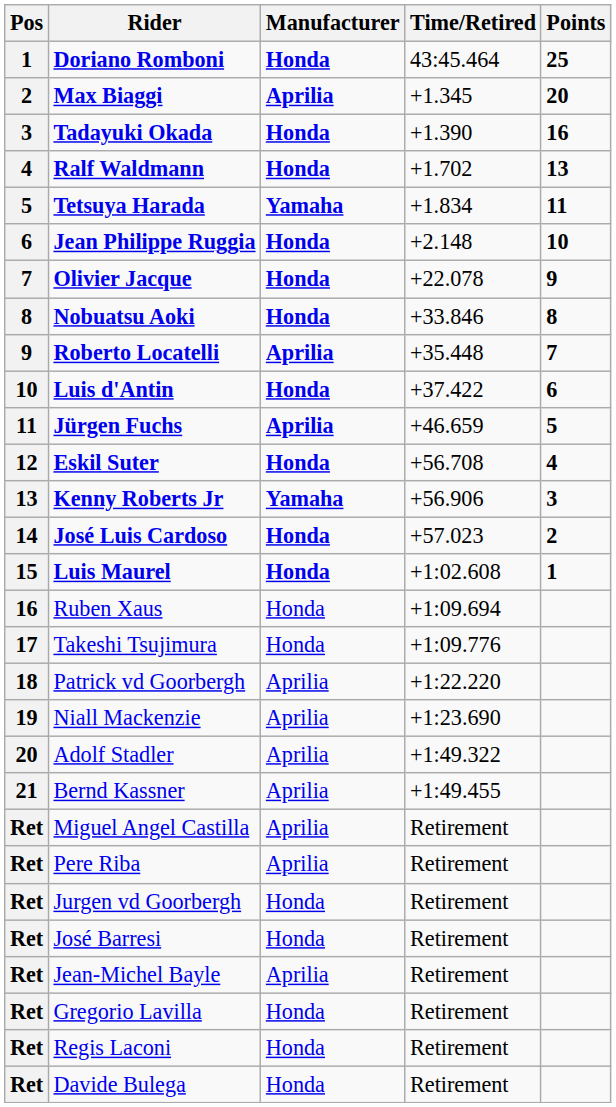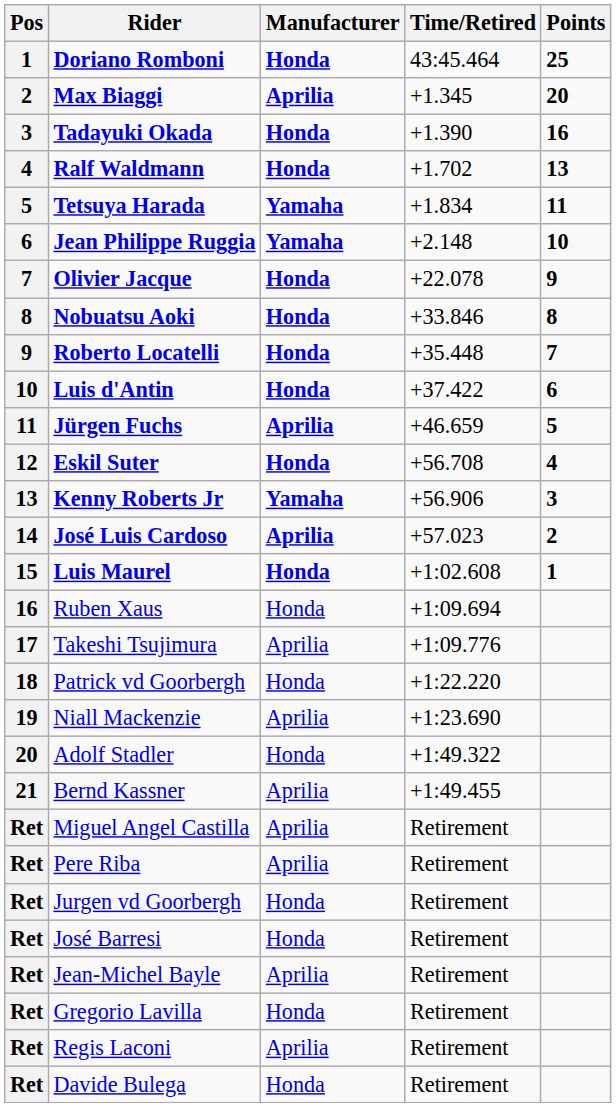 <table class="wikitable" style="font-size: 95%;">
 <tr>
 <th>Pos</th>
 <th>Rider</th>
 <th>Manufacturer</th>
 <th>Time/Retired</th>
 <th>Points</th>
 </tr>
 <tr>
 <th>1</th>
 <td> <strong><a href='#'>Doriano Romboni</a></strong></td>
 <td><strong><a href='#'>Honda</a></strong></td>
 <td>43:45.464</td>
 <td><strong>25</strong></td>
 </tr>
 <tr>
 <th>2</th>
 <td> <strong><a href='#'>Max Biaggi</a></strong></td>
 <td><strong><a href='#'>Aprilia</a></strong></td>
 <td>+1.345</td>
 <td><strong>20</strong></td>
 </tr>
 <tr>
 <th>3</th>
 <td> <strong><a href='#'>Tadayuki Okada</a></strong></td>
 <td><strong><a href='#'>Honda</a></strong></td>
 <td>+1.390</td>
 <td><strong>16</strong></td>
 </tr>
 <tr>
 <th>4</th>
 <td> <strong><a href='#'>Ralf Waldmann</a></strong></td>
 <td><strong><a href='#'>Honda</a></strong></td>
 <td>+1.702</td>
 <td><strong>13</strong></td>
 </tr>
 <tr>
 <th>5</th>
 <td> <strong><a href='#'>Tetsuya Harada</a></strong></td>
 <td><strong><a href='#'>Yamaha</a></strong></td>
 <td>+1.834</td>
 <td><strong>11</strong></td>
 </tr>
 <tr>
 <th>6</th>
 <td> <strong><a href='#'>Jean Philippe Ruggia</a></strong></td>
-<td><strong><a href='#'>Honda</a></strong></td>
+<td><strong><a href='#'>Yamaha</a></strong></td>
 <td>+2.148</td>
 <td><strong>10</strong></td>
 </tr>
 <tr>
 <th>7</th>
 <td> <strong><a href='#'>Olivier Jacque</a></strong></td>
 <td><strong><a href='#'>Honda</a></strong></td>
 <td>+22.078</td>
 <td><strong>9</strong></td>
 </tr>
 <tr>
 <th>8</th>
 <td> <strong><a href='#'>Nobuatsu Aoki</a></strong></td>
 <td><strong><a href='#'>Honda</a></strong></td>
 <td>+33.846</td>
 <td><strong>8</strong></td>
 </tr>
 <tr>
 <th>9</th>
 <td> <strong><a href='#'>Roberto Locatelli</a></strong></td>
-<td><strong><a href='#'>Aprilia</a></strong></td>
+<td><strong><a href='#'>Honda</a></strong></td>
 <td>+35.448</td>
 <td><strong>7</strong></td>
 </tr>
 <tr>
 <th>10</th>
 <td> <strong><a href='#'>Luis d'Antin</a></strong></td>
 <td><strong><a href='#'>Honda</a></strong></td>
 <td>+37.422</td>
 <td><strong>6</strong></td>
 </tr>
 <tr>
 <th>11</th>
 <td> <strong><a href='#'>Jürgen Fuchs</a></strong></td>
 <td><strong><a href='#'>Aprilia</a></strong></td>
 <td>+46.659</td>
 <td><strong>5</strong></td>
 </tr>
 <tr>
 <th>12</th>
 <td> <strong><a href='#'>Eskil Suter</a></strong></td>
 <td><strong><a href='#'>Honda</a></strong></td>
 <td>+56.708</td>
 <td><strong>4</strong></td>
 </tr>
 <tr>
 <th>13</th>
 <td> <strong><a href='#'>Kenny Roberts Jr</a></strong></td>
 <td><strong><a href='#'>Yamaha</a></strong></td>
 <td>+56.906</td>
 <td><strong>3</strong></td>
 </tr>
 <tr>
 <th>14</th>
 <td> <strong><a href='#'>José Luis Cardoso</a></strong></td>
-<td><strong><a href='#'>Honda</a></strong></td>
+<td><strong><a href='#'>Aprilia</a></strong></td>
 <td>+57.023</td>
 <td><strong>2</strong></td>
 </tr>
 <tr>
 <th>15</th>
 <td> <strong><a href='#'>Luis Maurel</a></strong></td>
 <td><strong><a href='#'>Honda</a></strong></td>
 <td>+1:02.608</td>
 <td><strong>1</strong></td>
 </tr>
 <tr>
 <th>16</th>
 <td> <a href='#'>Ruben Xaus</a></td>
 <td><a href='#'>Honda</a></td>
 <td>+1:09.694</td>
 <td></td>
 </tr>
 <tr>
 <th>17</th>
 <td> <a href='#'>Takeshi Tsujimura</a></td>
-<td><a href='#'>Honda</a></td>
+<td><a href='#'>Aprilia</a></td>
 <td>+1:09.776</td>
 <td></td>
 </tr>
 <tr>
 <th>18</th>
 <td> <a href='#'>Patrick vd Goorbergh</a></td>
-<td><a href='#'>Aprilia</a></td>
+<td><a href='#'>Honda</a></td>
 <td>+1:22.220</td>
 <td></td>
 </tr>
 <tr>
 <th>19</th>
 <td> <a href='#'>Niall Mackenzie</a></td>
 <td><a href='#'>Aprilia</a></td>
 <td>+1:23.690</td>
 <td></td>
 </tr>
 <tr>
 <th>20</th>
 <td> <a href='#'>Adolf Stadler</a></td>
-<td><a href='#'>Aprilia</a></td>
+<td><a href='#'>Honda</a></td>
 <td>+1:49.322</td>
 <td></td>
 </tr>
 <tr>
 <th>21</th>
 <td> <a href='#'>Bernd Kassner</a></td>
 <td><a href='#'>Aprilia</a></td>
 <td>+1:49.455</td>
 <td></td>
 </tr>
 <tr>
 <th>Ret</th>
 <td> <a href='#'>Miguel Angel Castilla</a></td>
 <td><a href='#'>Aprilia</a></td>
 <td>Retirement</td>
 <td></td>
 </tr>
 <tr>
 <th>Ret</th>
 <td> <a href='#'>Pere Riba</a></td>
 <td><a href='#'>Aprilia</a></td>
 <td>Retirement</td>
 <td></td>
 </tr>
 <tr>
 <th>Ret</th>
 <td> <a href='#'>Jurgen vd Goorbergh</a></td>
 <td><a href='#'>Honda</a></td>
 <td>Retirement</td>
 <td></td>
 </tr>
 <tr>
 <th>Ret</th>
 <td> <a href='#'>José Barresi</a></td>
 <td><a href='#'>Honda</a></td>
 <td>Retirement</td>
 <td></td>
 </tr>
 <tr>
 <th>Ret</th>
 <td> <a href='#'>Jean-Michel Bayle</a></td>
 <td><a href='#'>Aprilia</a></td>
 <td>Retirement</td>
 <td></td>
 </tr>
 <tr>
 <th>Ret</th>
 <td> <a href='#'>Gregorio Lavilla</a></td>
 <td><a href='#'>Honda</a></td>
 <td>Retirement</td>
 <td></td>
 </tr>
 <tr>
 <th>Ret</th>
 <td> <a href='#'>Regis Laconi</a></td>
-<td><a href='#'>Honda</a></td>
+<td><a href='#'>Aprilia</a></td>
 <td>Retirement</td>
 <td></td>
 </tr>
 <tr>
 <th>Ret</th>
 <td> <a href='#'>Davide Bulega</a></td>
 <td><a href='#'>Honda</a></td>
 <td>Retirement</td>
 <td></td>
 </tr>
 </table>
